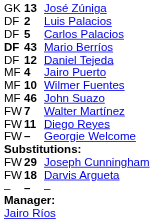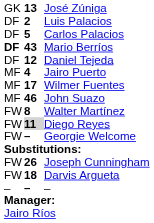 <table style = "font-size: 90%" cellspacing = "0" cellpadding = "0">
 <tr>
 <td colspan = 4></td>
 </tr>
 <tr>
 <th style="width:25px;"></th>
 <th style="width:25px;"></th>
 </tr>
 <tr>
 <td>GK</td>
 <td><strong>13</strong></td>
 <td> <a href='#'>José Zúniga</a></td>
 </tr>
 <tr>
 <td>DF</td>
 <td><strong>2</strong></td>
 <td> <a href='#'>Luis Palacios</a></td>
 <td></td>
 <td></td>
 </tr>
 <tr>
 <td>DF</td>
 <td><strong>5</strong></td>
 <td> <a href='#'>Carlos Palacios</a></td>
 </tr>
 <tr>
 <td><strong>DF</strong></td>
 <td><strong>43</strong></td>
 <td> <a href='#'>Mario Berríos</a></td>
 </tr>
 <tr>
 <td>DF</td>
 <td><strong>12</strong></td>
 <td> <a href='#'>Daniel Tejeda</a></td>
 </tr>
 <tr>
 <td>MF</td>
 <td><strong>4</strong></td>
 <td> <a href='#'>Jairo Puerto</a></td>
 <td></td>
 <td></td>
 </tr>
 <tr>
 <td>MF</td>
-<td><strong>10</strong></td>
+<td><strong>17</strong></td>
 <td> <a href='#'>Wilmer Fuentes</a></td>
 </tr>
 <tr>
 <td>MF</td>
 <td><strong>46</strong></td>
 <td> <a href='#'>John Suazo</a></td>
 </tr>
 <tr>
 <td>FW</td>
-<td><strong>7</strong></td>
+<td><strong>8</strong></td>
 <td> <a href='#'>Walter Martínez</a></td>
 </tr>
 <tr>
 <td>FW</td>
-<td><strong>11</strong></td>
+<td style="background: lightgrey;"><strong>11</strong></td>
 <td> <a href='#'>Diego Reyes</a></td>
 <td></td>
 <td></td>
 </tr>
 <tr>
 <td>FW</td>
 <td><strong>–</strong></td>
 <td> <a href='#'>Georgie Welcome</a></td>
 <td></td>
 <td></td>
 </tr>
 <tr>
 <td colspan = 3><strong>Substitutions:</strong></td>
 </tr>
 <tr>
 <td>FW</td>
-<td><strong>29</strong></td>
+<td><strong>26</strong></td>
 <td> <a href='#'>Joseph Cunningham</a></td>
 <td></td>
 <td></td>
 <td></td>
 <td></td>
 </tr>
 <tr>
 <td>FW</td>
 <td><strong>18</strong></td>
 <td> <a href='#'>Darvis Argueta</a></td>
 <td></td>
 <td></td>
 </tr>
 <tr>
 <td>–</td>
 <td><strong>–</strong></td>
 <td> –</td>
 </tr>
 <tr>
 <td colspan = 3><strong>Manager:</strong></td>
 </tr>
 <tr>
 <td colspan = 3> <a href='#'>Jairo Ríos</a></td>
 </tr>
 </table>
